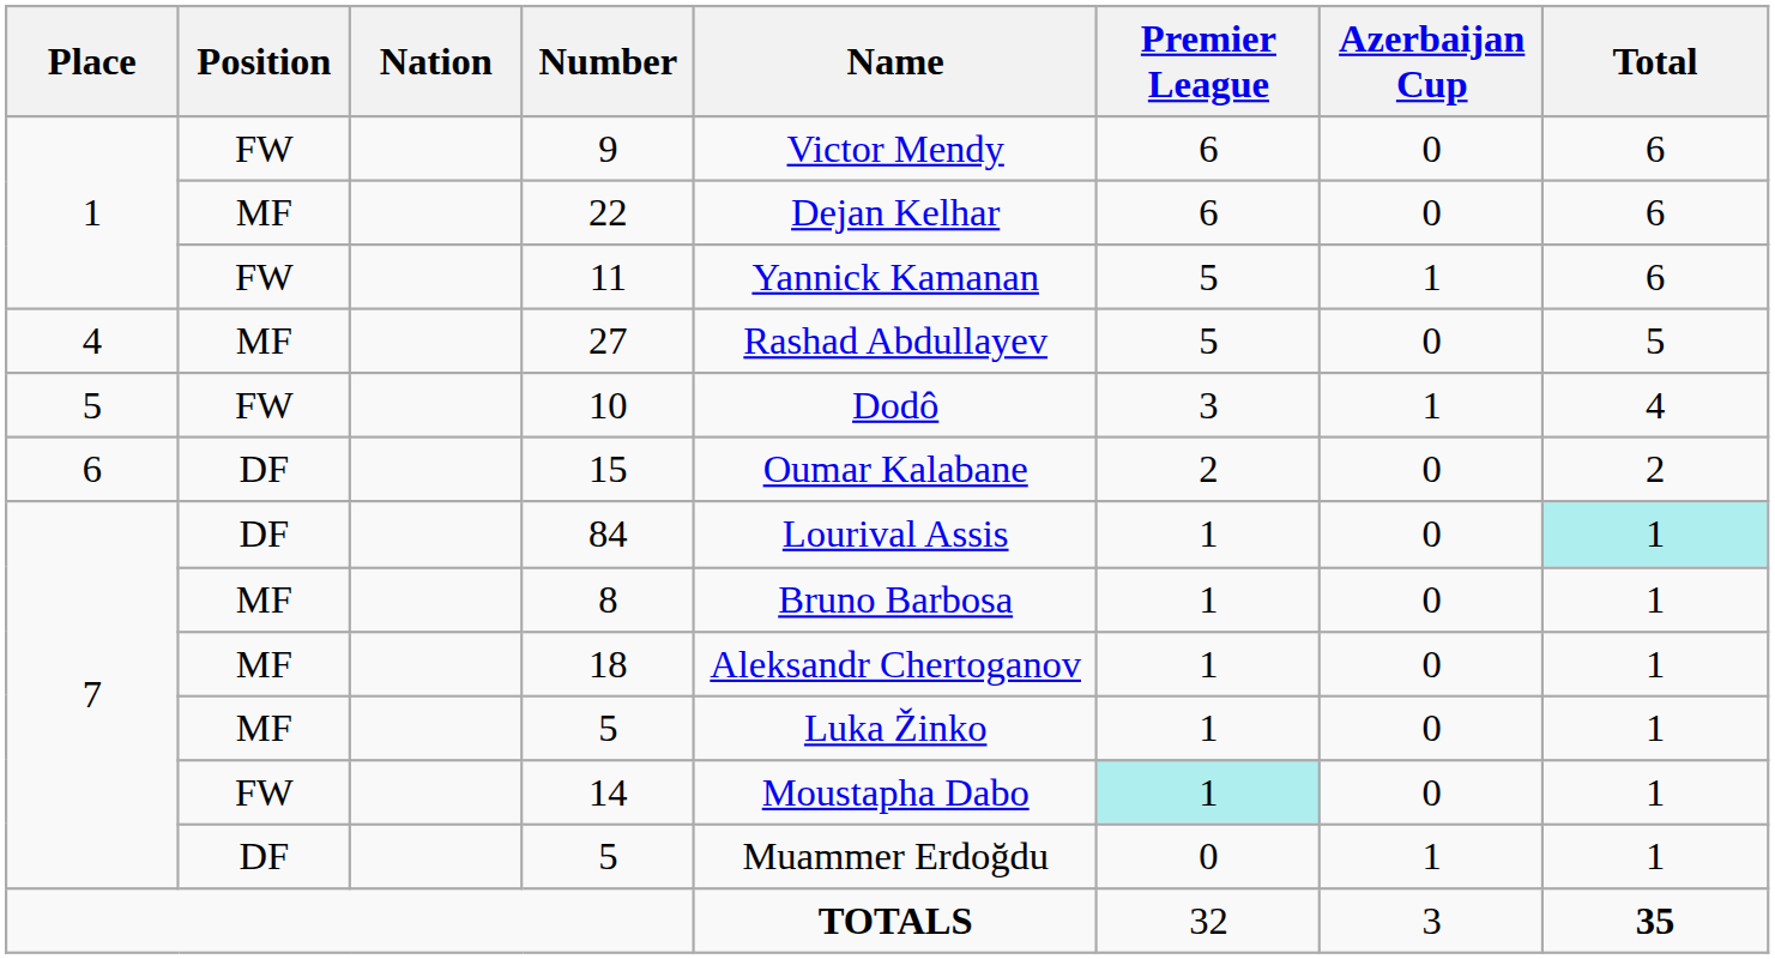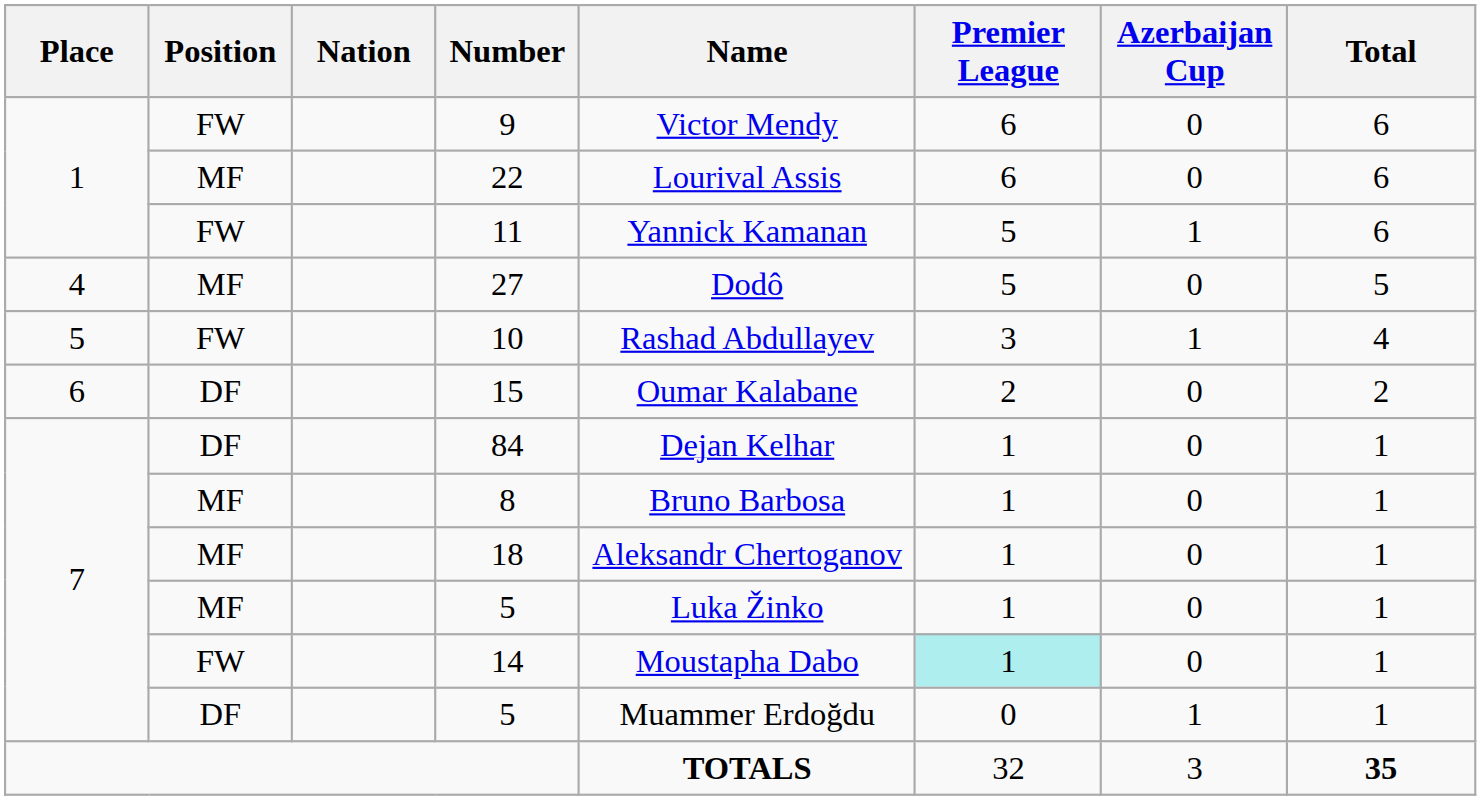 <table class="wikitable" style="font-size: 95%; text-align: center;">
 <tr>
 <th width=60>Place</th>
 <th width=60>Position</th>
 <th width=60>Nation</th>
 <th width=60>Number</th>
 <th width=150>Name</th>
 <th width=80><a href='#'>Premier League</a></th>
 <th width=80><a href='#'>Azerbaijan Cup</a></th>
 <th width=80>Total</th>
 </tr>
 <tr>
 <td rowspan="3">1</td>
 <td>FW</td>
 <td></td>
 <td>9</td>
 <td><a href='#'>Victor Mendy</a></td>
 <td>6</td>
 <td>0</td>
 <td>6</td>
 </tr>
 <tr>
 <td>MF</td>
 <td></td>
 <td>22</td>
-<td><a href='#'>Dejan Kelhar</a></td>
+<td><a href='#'>Lourival Assis</a></td>
 <td>6</td>
 <td>0</td>
 <td>6</td>
 </tr>
 <tr>
 <td>FW</td>
 <td></td>
 <td>11</td>
 <td><a href='#'>Yannick Kamanan</a></td>
 <td>5</td>
 <td>1</td>
 <td>6</td>
 </tr>
 <tr>
 <td>4</td>
 <td>MF</td>
 <td></td>
 <td>27</td>
-<td><a href='#'>Rashad Abdullayev</a></td>
+<td><a href='#'>Dodô</a></td>
 <td>5</td>
 <td>0</td>
 <td>5</td>
 </tr>
 <tr>
 <td>5</td>
 <td>FW</td>
 <td></td>
 <td>10</td>
-<td><a href='#'>Dodô</a></td>
+<td><a href='#'>Rashad Abdullayev</a></td>
 <td>3</td>
 <td>1</td>
 <td>4</td>
 </tr>
 <tr>
 <td>6</td>
 <td>DF</td>
 <td></td>
 <td>15</td>
 <td><a href='#'>Oumar Kalabane</a></td>
 <td>2</td>
 <td>0</td>
 <td>2</td>
 </tr>
 <tr>
 <td rowspan="6">7</td>
 <td>DF</td>
 <td></td>
 <td>84</td>
-<td><a href='#'>Lourival Assis</a></td>
+<td><a href='#'>Dejan Kelhar</a></td>
 <td>1</td>
 <td>0</td>
-<td style="background: paleturquoise;">1</td>
+<td>1</td>
 </tr>
 <tr>
 <td>MF</td>
 <td></td>
 <td>8</td>
 <td><a href='#'>Bruno Barbosa</a></td>
 <td>1</td>
 <td>0</td>
 <td>1</td>
 </tr>
 <tr>
 <td>MF</td>
 <td></td>
 <td>18</td>
 <td><a href='#'>Aleksandr Chertoganov</a></td>
 <td>1</td>
 <td>0</td>
 <td>1</td>
 </tr>
 <tr>
 <td>MF</td>
 <td></td>
 <td>5</td>
 <td><a href='#'>Luka Žinko</a></td>
 <td>1</td>
 <td>0</td>
 <td>1</td>
 </tr>
 <tr>
 <td>FW</td>
 <td></td>
 <td>14</td>
 <td><a href='#'>Moustapha Dabo</a></td>
 <td style="background: paleturquoise;">1</td>
 <td>0</td>
 <td>1</td>
 </tr>
 <tr>
 <td>DF</td>
 <td></td>
 <td>5</td>
 <td>Muammer Erdoğdu</td>
 <td>0</td>
 <td>1</td>
 <td>1</td>
 </tr>
 <tr>
 <td colspan="4"></td>
 <td><strong>TOTALS</strong></td>
 <td>32</td>
 <td>3</td>
 <td><strong>35</strong></td>
 </tr>
 </table>
